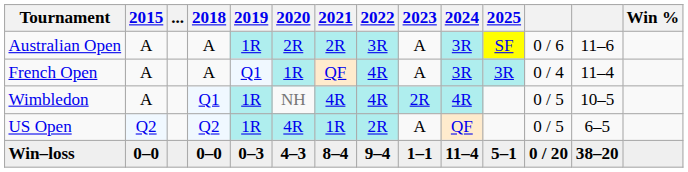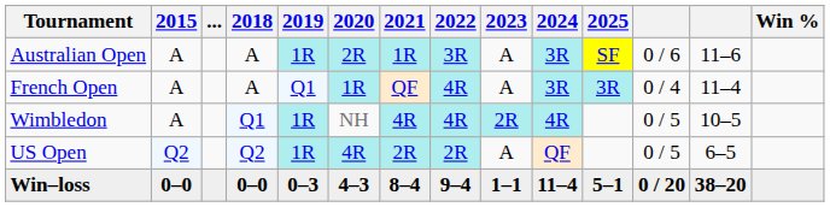 <table class="wikitable nowrap" style="text-align:center">
 <tr>
 <th>Tournament</th>
 <th><a href='#'>2015</a></th>
 <th>...</th>
 <th><a href='#'>2018</a></th>
 <th><a href='#'>2019</a></th>
 <th><a href='#'>2020</a></th>
 <th><a href='#'>2021</a></th>
 <th><a href='#'>2022</a></th>
 <th><a href='#'>2023</a></th>
 <th><a href='#'>2024</a></th>
 <th><a href='#'>2025</a></th>
 <th></th>
 <th></th>
 <th>Win %</th>
 </tr>
 <tr>
 <td align="left"><a href='#'>Australian Open</a></td>
 <td>A</td>
 <td></td>
 <td>A</td>
 <td bgcolor=afeeee><a href='#'>1R</a></td>
 <td bgcolor=afeeee><a href='#'>2R</a></td>
-<td bgcolor=afeeee><a href='#'>2R</a></td>
+<td bgcolor=afeeee><a href='#'>1R</a></td>
 <td bgcolor=afeeee><a href='#'>3R</a></td>
 <td>A</td>
 <td bgcolor=afeeee><a href='#'>3R</a></td>
 <td bgcolor=yellow><a href='#'>SF</a></td>
 <td>0 / 6</td>
 <td>11–6</td>
 <td></td>
 </tr>
 <tr>
 <td align="left"><a href='#'>French Open</a></td>
 <td>A</td>
 <td></td>
 <td>A</td>
 <td bgcolor=f0f8ff><a href='#'>Q1</a></td>
 <td bgcolor=afeeee><a href='#'>1R</a></td>
 <td bgcolor=ffebcd><a href='#'>QF</a></td>
 <td bgcolor=afeeee><a href='#'>4R</a></td>
 <td>A</td>
 <td bgcolor=afeeee><a href='#'>3R</a></td>
 <td bgcolor=afeeee><a href='#'>3R</a></td>
 <td>0 / 4</td>
 <td>11–4</td>
 <td></td>
 </tr>
 <tr>
 <td align="left"><a href='#'>Wimbledon</a></td>
 <td>A</td>
 <td></td>
 <td bgcolor=f0f8ff><a href='#'>Q1</a></td>
 <td bgcolor=afeeee><a href='#'>1R</a></td>
 <td style=color:#767676>NH</td>
 <td bgcolor=afeeee><a href='#'>4R</a></td>
 <td bgcolor=afeeee><a href='#'>4R</a></td>
 <td bgcolor=afeeee><a href='#'>2R</a></td>
 <td bgcolor=afeeee><a href='#'>4R</a></td>
 <td></td>
 <td>0 / 5</td>
 <td>10–5</td>
 <td></td>
 </tr>
 <tr>
 <td align="left"><a href='#'>US Open</a></td>
 <td bgcolor=f0f8ff><a href='#'>Q2</a></td>
 <td></td>
 <td bgcolor=f0f8ff><a href='#'>Q2</a></td>
 <td bgcolor=afeeee><a href='#'>1R</a></td>
 <td bgcolor=afeeee><a href='#'>4R</a></td>
-<td bgcolor=afeeee><a href='#'>1R</a></td>
+<td bgcolor=afeeee><a href='#'>2R</a></td>
 <td bgcolor=afeeee><a href='#'>2R</a></td>
 <td>A</td>
 <td bgcolor=ffebcd><a href='#'>QF</a></td>
 <td></td>
 <td>0 / 5</td>
 <td>6–5</td>
 <td></td>
 </tr>
 <tr style="background:#efefef;font-weight:bold">
 <td align="left">Win–loss</td>
 <td>0–0</td>
 <td></td>
 <td>0–0</td>
 <td>0–3</td>
 <td>4–3</td>
 <td>8–4</td>
 <td>9–4</td>
 <td>1–1</td>
 <td>11–4</td>
 <td>5–1</td>
 <td>0 / 20</td>
 <td>38–20</td>
 <td></td>
 </tr>
 </table>
